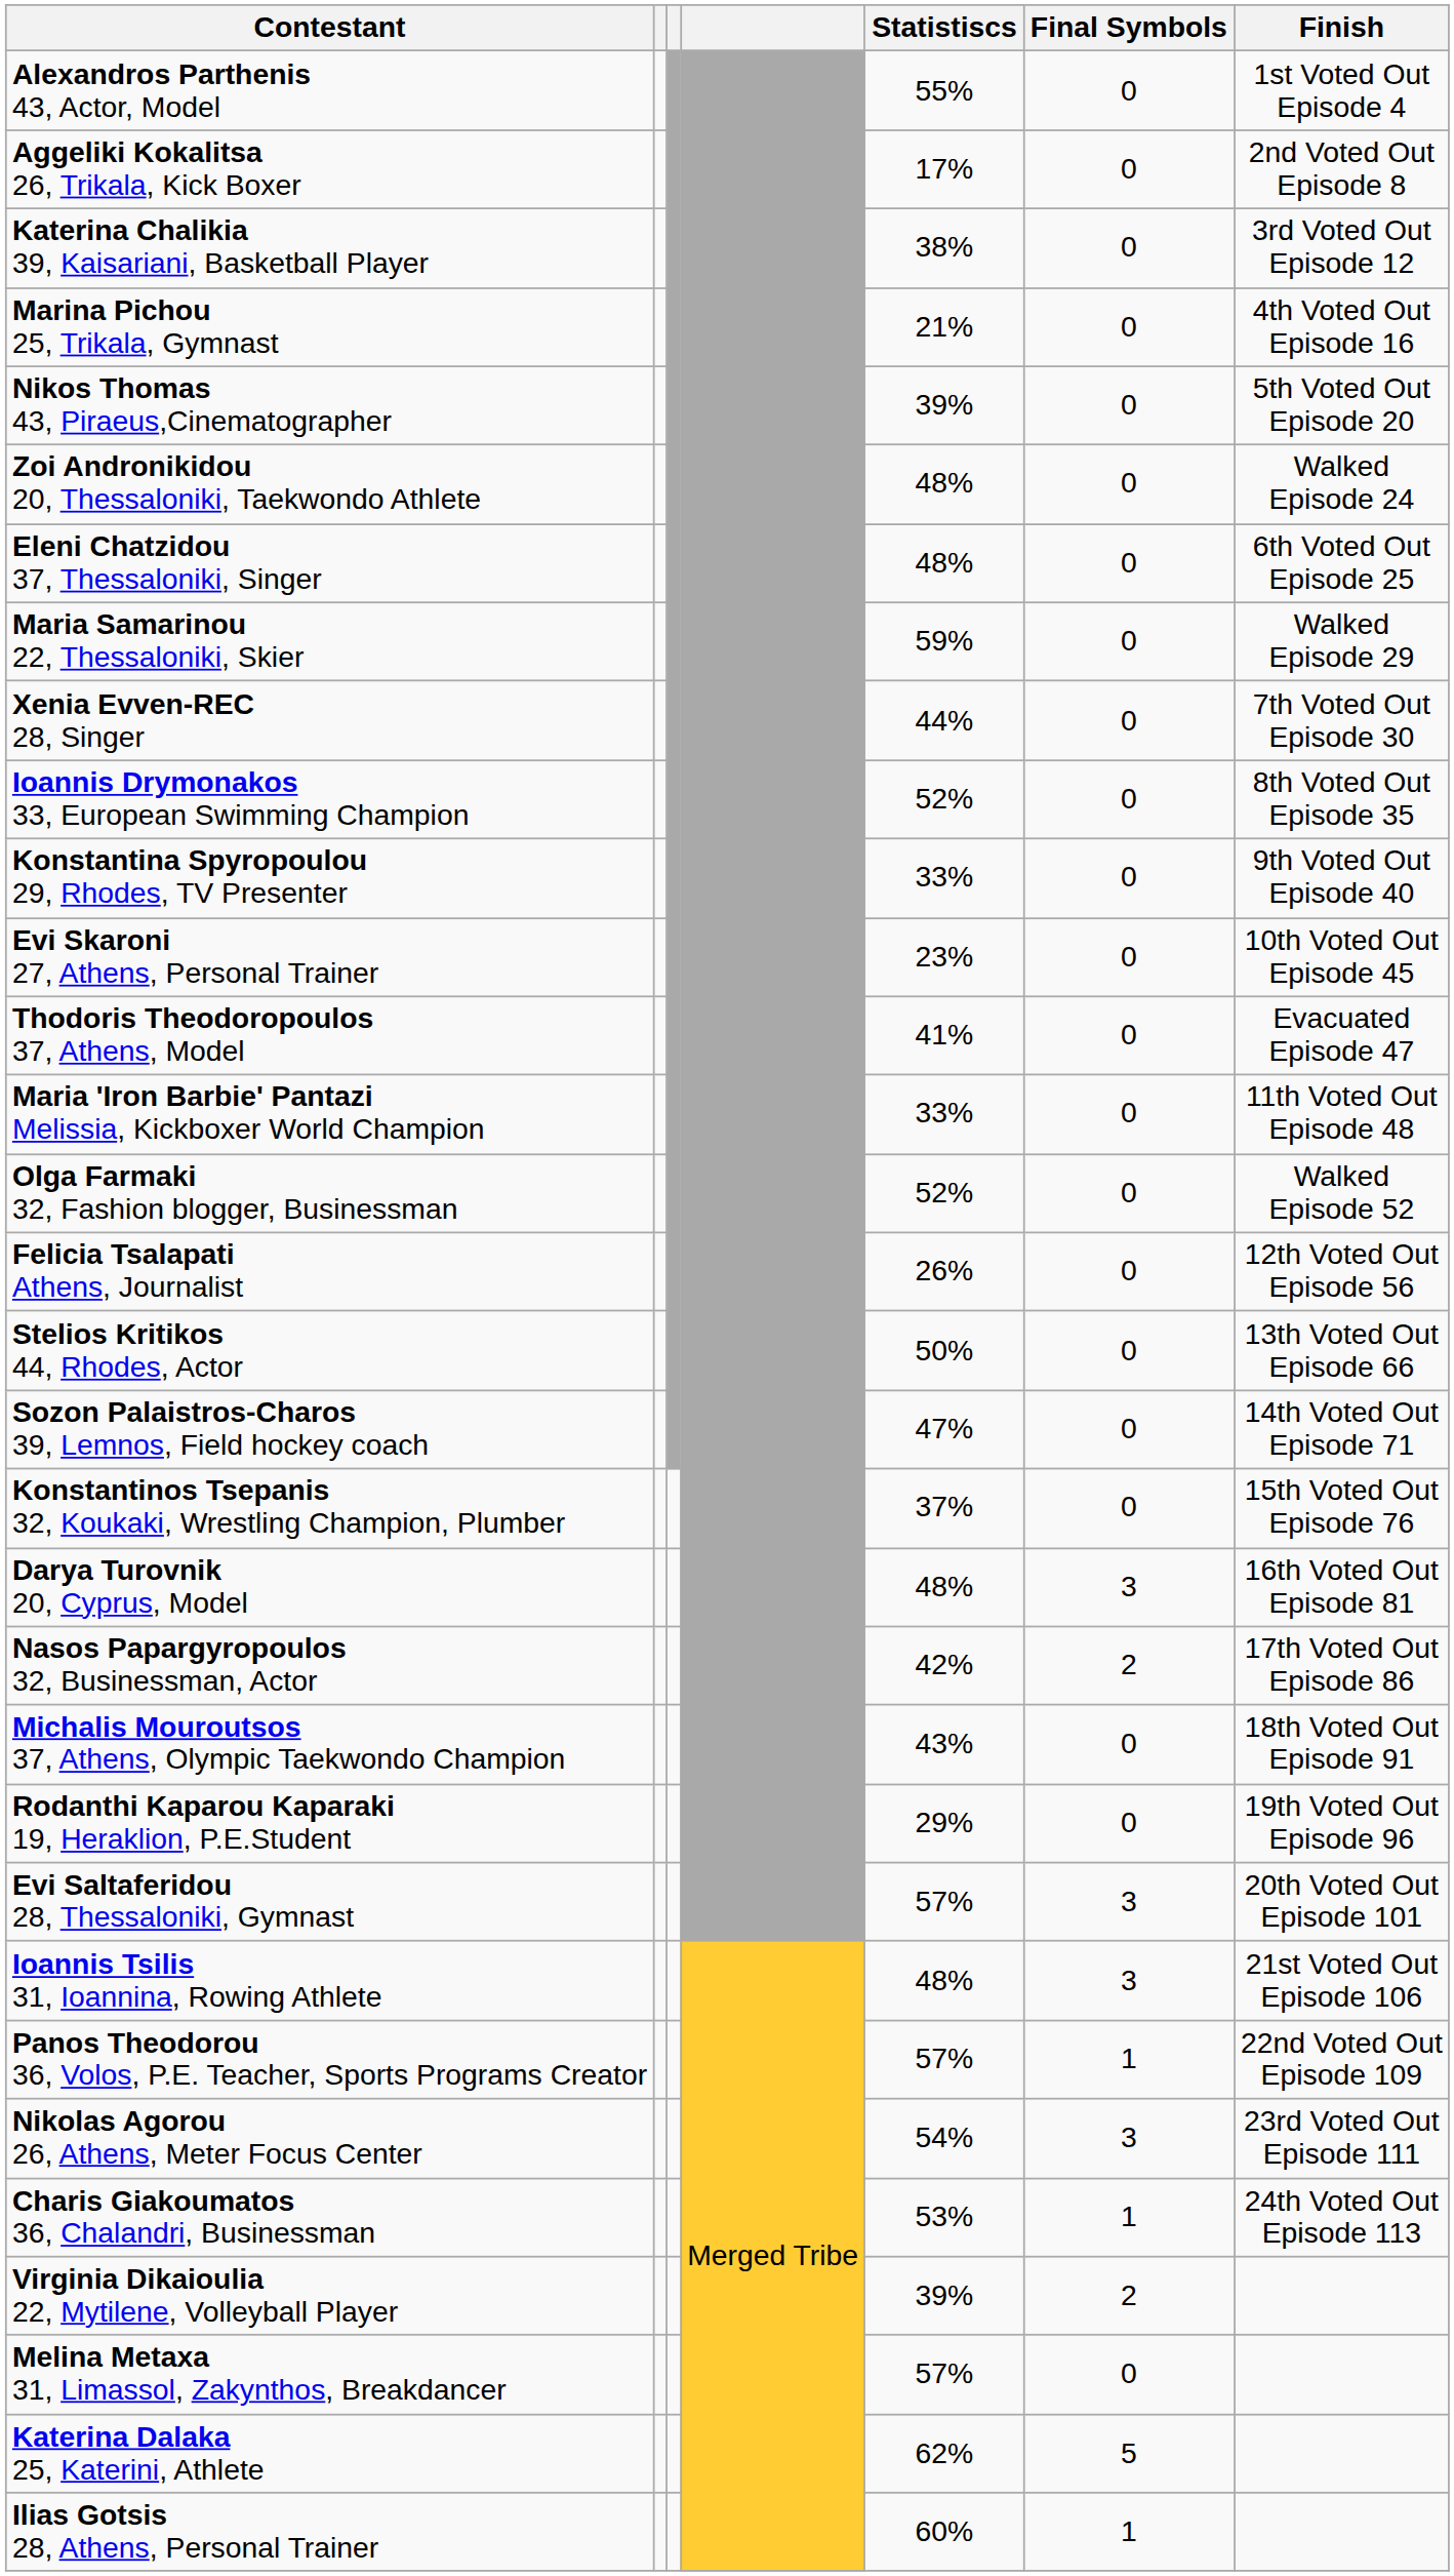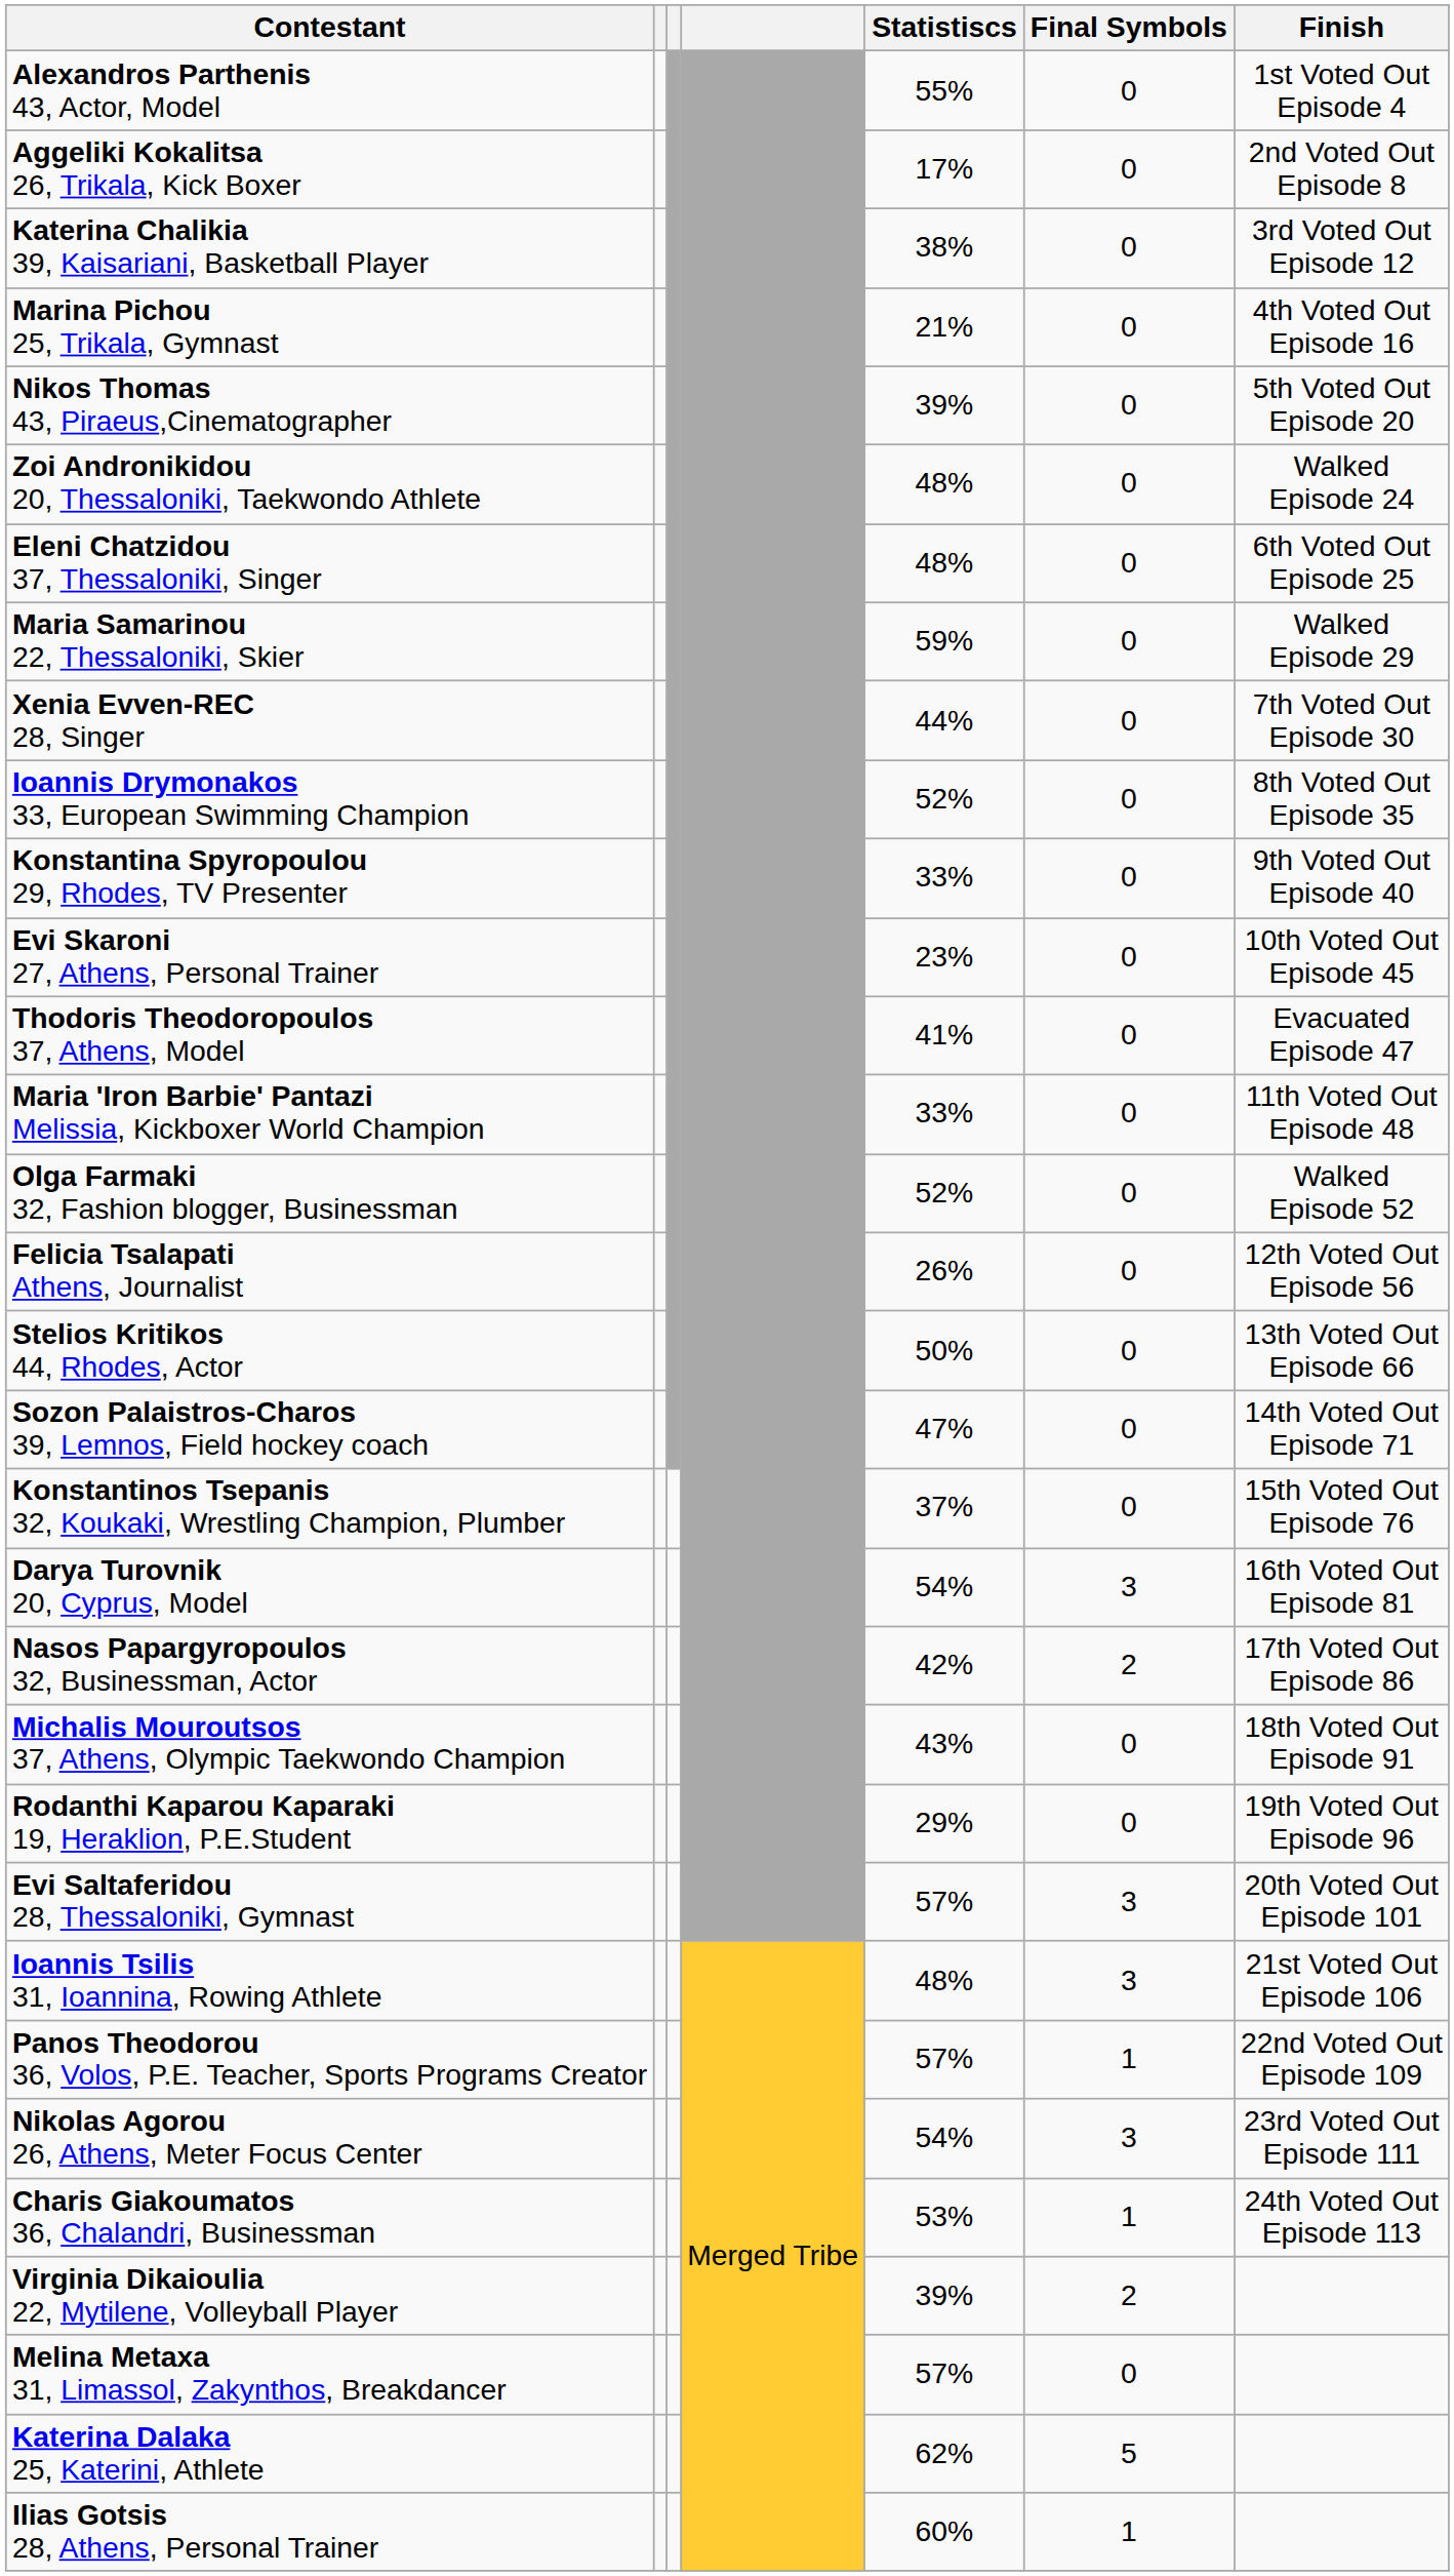 <table class="wikitable sortable" style="margin:auto; text-align:center">
 <tr>
 <th>Contestant</th>
 <th></th>
 <th></th>
 <th></th>
 <th>Statistiscs</th>
 <th>Final Symbols</th>
 <th>Finish</th>
 </tr>
 <tr>
 <td align="left"><strong>Alexandros Parthenis</strong> <br> 43, Actor, Model<br></td>
 <td></td>
 <td bgcolor="darkgray" rowspan="18"></td>
 <td bgcolor="darkgray" rowspan="24"></td>
 <td>55%</td>
 <td>0</td>
 <td>1st Voted Out<br>Episode 4</td>
 </tr>
 <tr>
 <td align="left"><strong>Aggeliki Kokalitsa</strong> <br>26, <a href='#'>Trikala</a>, Kick Boxer<br></td>
 <td></td>
 <td>17%</td>
 <td>0</td>
 <td>2nd Voted Out<br>Episode 8</td>
 </tr>
 <tr>
 <td align="left"><strong>Katerina Chalikia</strong><br>39, <a href='#'>Kaisariani</a>, Basketball Player<br></td>
 <td></td>
 <td>38%</td>
 <td>0</td>
 <td>3rd Voted Out<br>Episode 12</td>
 </tr>
 <tr>
 <td align="left"><strong>Marina Pichou</strong> <br>25, <a href='#'>Trikala</a>, Gymnast<br></td>
 <td></td>
 <td>21%</td>
 <td>0</td>
 <td>4th Voted Out<br>Episode 16</td>
 </tr>
 <tr>
 <td align="left"><strong>Nikos Thomas</strong> <br>43, <a href='#'>Piraeus</a>,Cinematographer<br></td>
 <td></td>
 <td>39%</td>
 <td>0</td>
 <td>5th Voted Out<br>Episode 20</td>
 </tr>
 <tr>
 <td align="left"><strong>Zoi Andronikidou</strong> <br>20, <a href='#'>Thessaloniki</a>, Taekwondo Athlete<br></td>
 <td></td>
 <td>48%</td>
 <td>0</td>
 <td>Walked<br>Episode 24</td>
 </tr>
 <tr>
 <td align="left"><strong>Eleni Chatzidou</strong> <br>37, <a href='#'>Thessaloniki</a>, Singer<br></td>
 <td></td>
 <td>48%</td>
 <td>0</td>
 <td>6th Voted Out<br>Episode 25</td>
 </tr>
 <tr>
 <td align="left"><strong>Maria Samarinou</strong> <br>22, <a href='#'>Thessaloniki</a>, Skier<br></td>
 <td></td>
 <td>59%</td>
 <td>0</td>
 <td>Walked<br>Episode 29</td>
 </tr>
 <tr>
 <td align="left"><strong>Xenia Evven-REC</strong> <br>28, Singer<br></td>
 <td></td>
 <td>44%</td>
 <td>0</td>
 <td>7th Voted Out<br>Episode 30</td>
 </tr>
 <tr>
 <td align="left"><strong><a href='#'>Ioannis Drymonakos</a></strong> <br>33, European Swimming Champion<br></td>
 <td></td>
 <td>52%</td>
 <td>0</td>
 <td>8th Voted Out<br>Episode 35</td>
 </tr>
 <tr>
 <td align="left"><strong>Konstantina Spyropoulou</strong><br>29, <a href='#'>Rhodes</a>, TV Presenter<br></td>
 <td></td>
 <td>33%</td>
 <td>0</td>
 <td>9th Voted Out<br>Episode 40</td>
 </tr>
 <tr>
 <td align="left"><strong>Evi Skaroni</strong><br>27, <a href='#'>Athens</a>, Personal Trainer<br></td>
 <td></td>
 <td>23%</td>
 <td>0</td>
 <td>10th Voted Out<br>Episode 45</td>
 </tr>
 <tr>
 <td align="left"><strong>Thodoris Theodoropoulos</strong> <br>37, <a href='#'>Athens</a>, Model<br></td>
 <td></td>
 <td>41%</td>
 <td>0</td>
 <td>Evacuated <br>Episode 47</td>
 </tr>
 <tr>
 <td align="left"><strong>Maria 'Iron Barbie' Pantazi</strong> <br> <a href='#'>Melissia</a>, Kickboxer World Champion<br></td>
 <td></td>
 <td>33%</td>
 <td>0</td>
 <td>11th Voted Out<br>Episode 48</td>
 </tr>
 <tr>
 <td align="left"><strong>Olga Farmaki</strong> <br>32, Fashion blogger, Βusinessman<br></td>
 <td></td>
 <td>52%</td>
 <td>0</td>
 <td>Walked <br>Episode 52</td>
 </tr>
 <tr>
 <td align="left"><strong>Felicia Tsalapati</strong> <br> <a href='#'>Athens</a>, Journalist<br></td>
 <td></td>
 <td>26%</td>
 <td>0</td>
 <td>12th Voted Out<br>Episode 56</td>
 </tr>
 <tr>
 <td align="left"><strong>Stelios Kritikos</strong> <br>44, <a href='#'>Rhodes</a>, Actor<br></td>
 <td></td>
 <td>50%</td>
 <td>0</td>
 <td>13th Voted Out<br>Episode 66</td>
 </tr>
 <tr>
 <td align="left"><strong>Sozon Palaistros-Charos</strong><br>39, <a href='#'>Lemnos</a>, Field hockey coach <br></td>
 <td></td>
 <td>47%</td>
 <td>0</td>
 <td>14th Voted Out<br>Episode 71</td>
 </tr>
 <tr>
 <td align="left"><strong>Konstantinos Tsepanis</strong> <br>32, <a href='#'>Koukaki</a>, Wrestling Champion, Plumber<br></td>
 <td></td>
 <td></td>
 <td>37%</td>
 <td>0</td>
 <td>15th Voted Out<br>Episode 76</td>
 </tr>
 <tr>
 <td align="left"><strong>Darya Turovnik</strong> <br>20, <a href='#'>Cyprus</a>, Model<br></td>
 <td></td>
 <td></td>
-<td>48%</td>
+<td>54%</td>
 <td>3</td>
 <td>16th Voted Out<br>Episode 81</td>
 </tr>
 <tr>
 <td align="left"><strong>Nasos Papargyropoulos</strong> <br>32, Βusinessman, Actor<br></td>
 <td></td>
 <td></td>
 <td>42%</td>
 <td>2</td>
 <td>17th Voted Out<br>Episode 86</td>
 </tr>
 <tr>
 <td align="left"><strong><a href='#'>Michalis Mouroutsos</a></strong> <br>37, <a href='#'>Athens</a>,  Olympic Taekwondo Champion<br></td>
 <td></td>
 <td></td>
 <td>43%</td>
 <td>0</td>
 <td>18th Voted Out<br>Episode 91</td>
 </tr>
 <tr>
 <td align="left"><strong>Rodanthi Kaparou Kaparaki</strong> <br>19, <a href='#'>Heraklion</a>,  P.E.Student<br></td>
 <td></td>
 <td></td>
 <td>29%</td>
 <td>0</td>
 <td>19th Voted Out<br>Episode 96</td>
 </tr>
 <tr>
 <td align="left"><strong>Evi Saltaferidou</strong><br> 28, <a href='#'>Thessaloniki</a>, Gymnast <br></td>
 <td></td>
 <td></td>
 <td>57%</td>
 <td>3</td>
 <td>20th Voted Out<br>Episode 101</td>
 </tr>
 <tr>
 <td align="left"><strong><a href='#'>Ioannis Tsilis</a></strong> <br>31, <a href='#'>Ioannina</a>,  Rowing Athlete<br></td>
 <td></td>
 <td></td>
 <td bgcolor="#FFCC33" rowspan="8">Merged Tribe</td>
 <td>48%</td>
 <td>3</td>
 <td>21st Voted Out<br>Episode 106</td>
 </tr>
 <tr>
 <td align="left"><strong>Panos Theodorou</strong> <br>36, <a href='#'>Volos</a>, P.E. Teacher, Sports Programs Creator  <br></td>
 <td></td>
 <td></td>
 <td>57%</td>
 <td>1</td>
 <td>22nd Voted Out<br>Episode 109</td>
 </tr>
 <tr>
 <td align="left"><strong>Nikolas Agorou</strong> <br>26, <a href='#'>Athens</a>, Μeter Focus Center<br></td>
 <td></td>
 <td></td>
 <td>54%</td>
 <td>3</td>
 <td>23rd Voted Out<br>Episode 111</td>
 </tr>
 <tr>
 <td align="left"><strong>Charis Giakoumatos</strong> <br>36, <a href='#'>Chalandri</a>, Βusinessman<br></td>
 <td></td>
 <td></td>
 <td>53%</td>
 <td>1</td>
 <td>24th Voted Out<br>Episode 113</td>
 </tr>
 <tr>
 <td align="left"><strong>Virginia Dikaioulia</strong> <br>22, <a href='#'>Mytilene</a>, Volleyball Player<br></td>
 <td></td>
 <td></td>
 <td>39%</td>
 <td>2</td>
 <td></td>
 </tr>
 <tr>
 <td align="left"><strong>Melina Metaxa</strong> <br>31, <a href='#'>Limassol</a>, <a href='#'>Zakynthos</a>, Breakdancer<br></td>
 <td></td>
 <td></td>
 <td>57%</td>
 <td>0</td>
 <td></td>
 </tr>
 <tr>
 <td align="left"><strong><a href='#'>Katerina Dalaka</a></strong> <br>25, <a href='#'>Katerini</a>, Athlete<br></td>
 <td></td>
 <td></td>
 <td>62%</td>
 <td>5</td>
 <td></td>
 </tr>
 <tr>
 <td align="left"><strong>Ilias Gotsis</strong> <br>28, <a href='#'>Athens</a>, Personal Trainer<br></td>
 <td></td>
 <td></td>
 <td>60%</td>
 <td>1</td>
 <td></td>
 </tr>
 </table>
